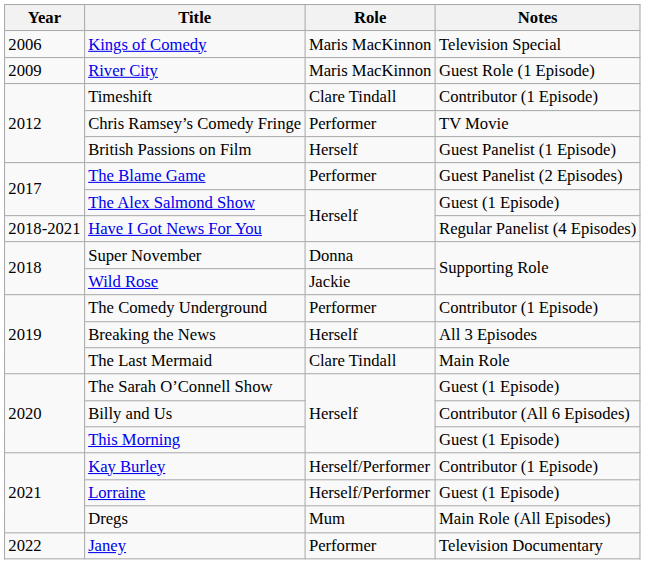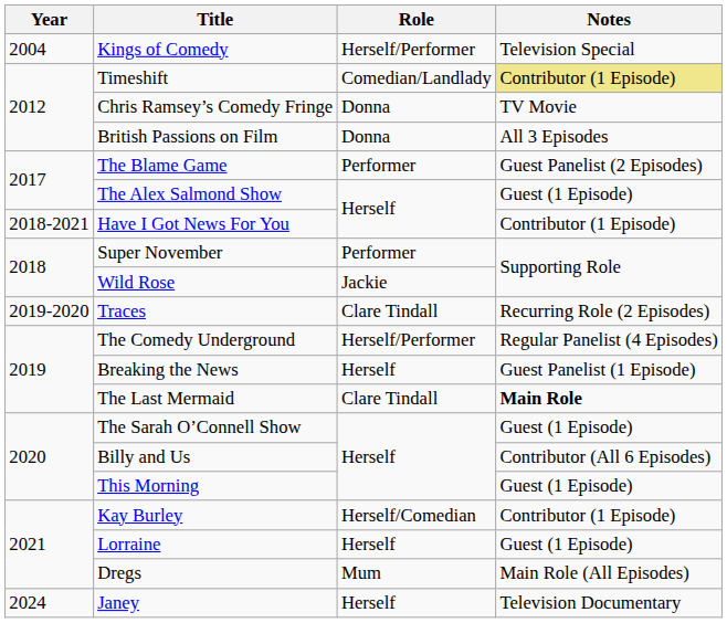 <table class="wikitable sortable">
 <tr>
 <th>Year</th>
 <th>Title</th>
 <th>Role</th>
 <th class="unsortable">Notes</th>
 </tr>
 <tr>
-<td>2006</td>
+<td>2004</td>
 <td><a href='#'>Kings of Comedy</a></td>
-<td>Maris MacKinnon</td>
+<td>Herself/Performer</td>
 <td>Television Special</td>
-</tr>
-<tr>
-<td>2009</td>
-<td><a href='#'>River City</a></td>
-<td>Maris MacKinnon</td>
-<td>Guest Role (1 Episode)</td>
 </tr>
 <tr>
 <td Rowspan=3>2012</td>
 <td>Timeshift</td>
-<td>Clare Tindall</td>
-<td>Contributor (1 Episode)</td>
+<td>Comedian/Landlady</td>
+<td style="background: khaki;">Contributor (1 Episode)</td>
 </tr>
 <tr>
 <td>Chris Ramsey’s Comedy Fringe</td>
-<td>Performer</td>
+<td>Donna</td>
 <td>TV Movie</td>
 </tr>
 <tr>
 <td>British Passions on Film</td>
-<td>Herself</td>
-<td>Guest Panelist (1 Episode)</td>
+<td>Donna</td>
+<td>All 3 Episodes</td>
 </tr>
 <tr>
 <td Rowspan=2>2017</td>
 <td><a href='#'>The Blame Game</a></td>
 <td>Performer</td>
 <td>Guest Panelist (2 Episodes)</td>
 </tr>
 <tr>
 <td><a href='#'>The Alex Salmond Show</a></td>
 <td Rowspan=2>Herself</td>
 <td>Guest (1 Episode)</td>
 </tr>
 <tr>
 <td>2018-2021</td>
 <td><a href='#'>Have I Got News For You</a></td>
-<td>Regular Panelist (4 Episodes)</td>
+<td>Contributor (1 Episode)</td>
 </tr>
 <tr>
 <td Rowspan=2>2018</td>
 <td>Super November</td>
-<td>Donna</td>
+<td>Performer</td>
 <td Rowspan=2>Supporting Role</td>
 </tr>
 <tr>
 <td><a href='#'>Wild Rose</a></td>
 <td>Jackie</td>
 </tr>
 <tr>
+<td>2019-2020</td>
+<td><a href='#'>Traces</a></td>
+<td>Clare Tindall</td>
+<td>Recurring Role (2 Episodes)</td>
+</tr>
+<tr>
 <td Rowspan=3>2019</td>
 <td>The Comedy Underground</td>
-<td>Performer</td>
-<td>Contributor (1 Episode)</td>
+<td>Herself/Performer</td>
+<td>Regular Panelist (4 Episodes)</td>
 </tr>
 <tr>
 <td>Breaking the News</td>
 <td>Herself</td>
-<td>All 3 Episodes</td>
+<td>Guest Panelist (1 Episode)</td>
 </tr>
 <tr>
 <td>The Last Mermaid</td>
 <td>Clare Tindall</td>
-<td>Main Role</td>
+<td><strong>Main Role</strong></td>
 </tr>
 <tr>
 <td Rowspan=3>2020</td>
 <td>The Sarah O’Connell Show</td>
 <td Rowspan=3>Herself</td>
 <td>Guest (1 Episode)</td>
 </tr>
 <tr>
 <td>Billy and Us</td>
 <td>Contributor (All 6 Episodes)</td>
 </tr>
 <tr>
 <td><a href='#'>This Morning</a></td>
 <td>Guest (1 Episode)</td>
 </tr>
 <tr>
 <td Rowspan=3>2021</td>
 <td><a href='#'>Kay Burley</a></td>
-<td>Herself/Performer</td>
+<td>Herself/Comedian</td>
 <td>Contributor (1 Episode)</td>
 </tr>
 <tr>
 <td><a href='#'>Lorraine</a></td>
-<td>Herself/Performer</td>
+<td>Herself</td>
 <td>Guest (1 Episode)</td>
 </tr>
 <tr>
 <td>Dregs</td>
 <td>Mum</td>
 <td>Main Role (All Episodes)</td>
 </tr>
 <tr>
-<td>2022</td>
+<td>2024</td>
 <td><a href='#'>Janey</a></td>
-<td>Performer</td>
+<td>Herself</td>
 <td>Television Documentary</td>
 </tr>
 </table>
